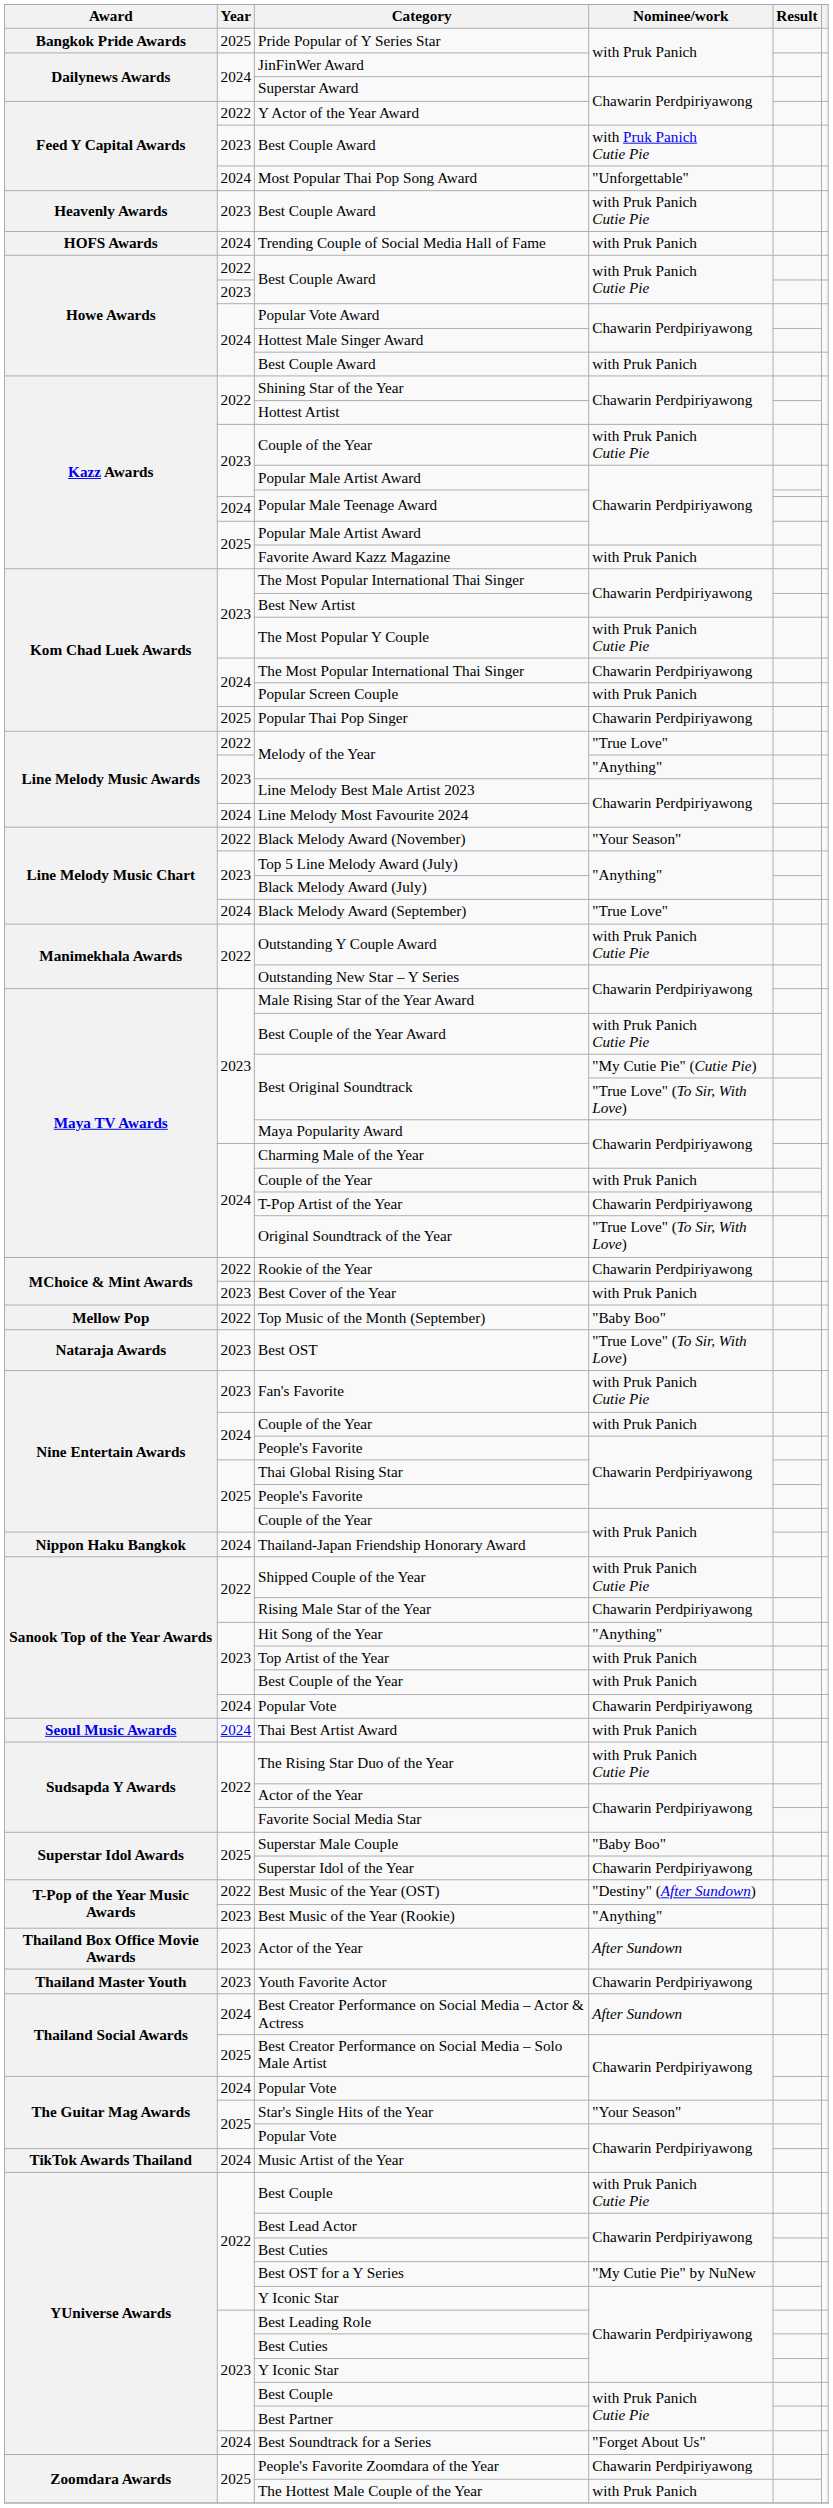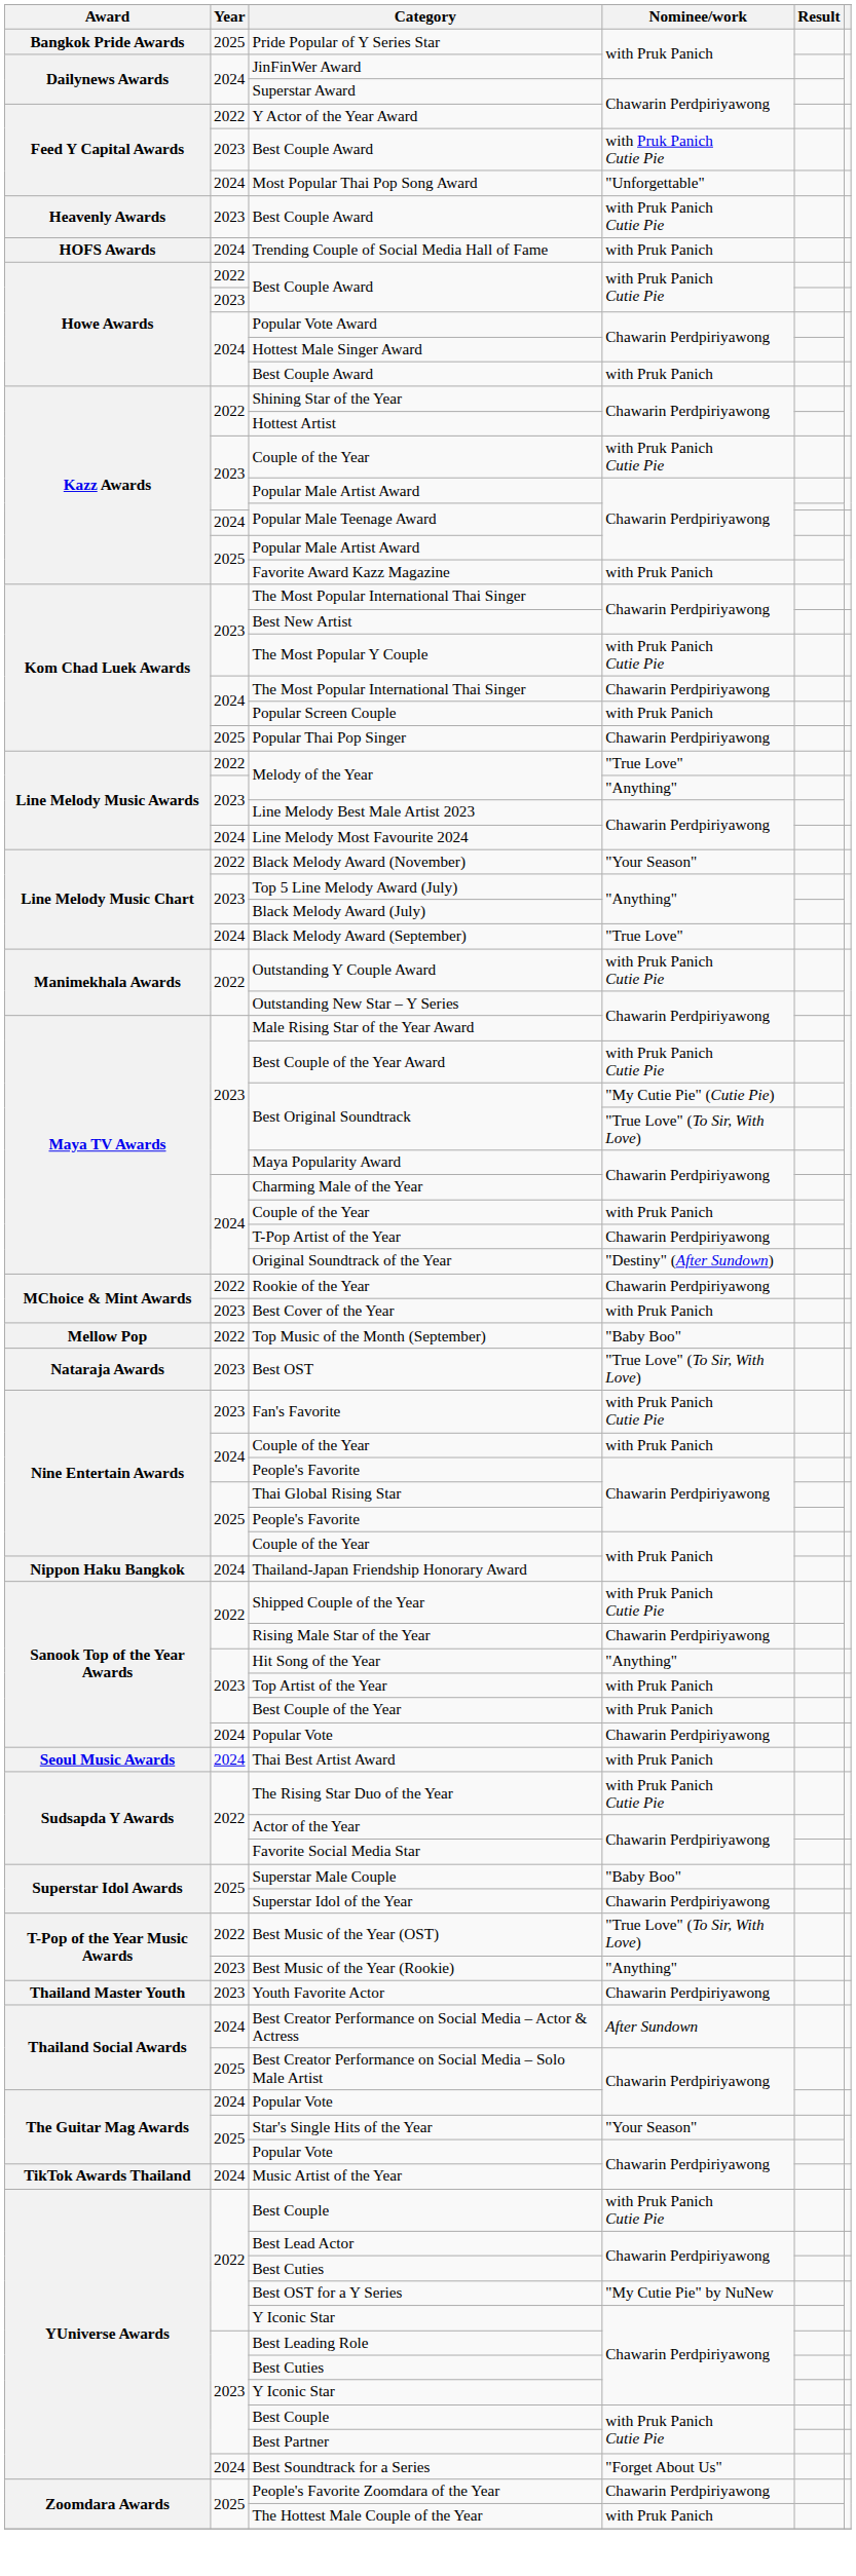 <table class="wikitable sortable plainrowheaders">
 <tr style="background:#ccc; text-align:center;">
 </tr>
 <tr>
 <th scope="col">Award</th>
 <th scope="col">Year</th>
 <th scope="col">Category</th>
 <th scope="col">Nominee/work</th>
 <th scope="col">Result</th>
 <th scope="col" class="unsortable"></th>
 </tr>
 <tr>
 <th scope=row>Bangkok Pride Awards</th>
 <td style="text-align: center;">2025</td>
 <td>Pride Popular of Y Series Star</td>
 <td rowspan=2>with Pruk Panich</td>
 <td></td>
 <td style="text-align: center;"></td>
 </tr>
 <tr>
 <th rowspan="2" scope="row">Dailynews Awards</th>
 <td rowspan="2" style="text-align:center;">2024</td>
 <td>JinFinWer Award</td>
 <td></td>
 <td rowspan="2" style="text-align:center;"></td>
 </tr>
 <tr>
 <td>Superstar Award</td>
 <td rowspan=2>Chawarin Perdpiriyawong</td>
 <td></td>
 </tr>
 <tr>
 <th scope="row" rowspan=3>Feed Y Capital Awards</th>
 <td style="text-align:center;">2022</td>
 <td>Y Actor of the Year Award</td>
 <td></td>
 <td style="text-align:center;"></td>
 </tr>
 <tr>
 <td style="text-align:center;">2023</td>
 <td>Best Couple Award</td>
 <td>with <a href='#'>Pruk Panich</a><br><em>Cutie Pie</em></td>
 <td></td>
 <td style="text-align:center;"></td>
 </tr>
 <tr>
 <td style="text-align:center;">2024</td>
 <td>Most Popular Thai Pop Song Award</td>
 <td>"Unforgettable"</td>
 <td></td>
 <td style="text-align:center;"></td>
 </tr>
 <tr>
 <th scope="row">Heavenly Awards</th>
 <td style="text-align:center;">2023</td>
 <td>Best Couple Award</td>
 <td>with Pruk Panich<br><em>Cutie Pie</em></td>
 <td></td>
 <td style="text-align:center;"></td>
 </tr>
 <tr>
 <th scope="row">HOFS Awards</th>
 <td style="text-align:center;">2024</td>
 <td>Trending Couple of Social Media Hall of Fame</td>
 <td>with Pruk Panich</td>
 <td></td>
 <td style="text-align:center;"></td>
 </tr>
 <tr>
 <th rowspan="5" scope="row">Howe Awards</th>
 <td style="text-align:center;">2022</td>
 <td rowspan=2>Best Couple Award</td>
 <td rowspan=2>with Pruk Panich<br><em>Cutie Pie</em></td>
 <td></td>
 <td style="text-align:center;"></td>
 </tr>
 <tr>
 <td style="text-align:center;">2023</td>
 <td></td>
 <td style="text-align:center;"></td>
 </tr>
 <tr>
 <td style="text-align:center;" rowspan=3>2024</td>
 <td>Popular Vote Award</td>
 <td rowspan=2>Chawarin Perdpiriyawong</td>
 <td></td>
 <td style="text-align:center;" rowspan=2></td>
 </tr>
 <tr>
 <td>Hottest Male Singer Award</td>
 <td></td>
 </tr>
 <tr>
 <td>Best Couple Award</td>
 <td>with Pruk Panich</td>
 <td></td>
 <td style="text-align:center;"></td>
 </tr>
 <tr>
 <th scope="row" rowspan="8"><a href='#'>Kazz</a> Awards</th>
 <td style="text-align:center;" rowspan="2">2022</td>
 <td>Shining Star of the Year</td>
 <td rowspan=2>Chawarin Perdpiriyawong</td>
 <td></td>
 <td style="text-align:center;" rowspan=2></td>
 </tr>
 <tr>
 <td>Hottest Artist</td>
 <td></td>
 </tr>
 <tr>
 <td style="text-align:center;" rowspan="3">2023</td>
 <td>Couple of the Year</td>
 <td>with Pruk Panich<br><em>Cutie Pie</em></td>
 <td></td>
 <td style="text-align:center;"></td>
 </tr>
 <tr>
 <td>Popular Male Artist Award</td>
 <td rowspan=4>Chawarin Perdpiriyawong</td>
 <td></td>
 <td style="text-align:center;" rowspan="2"></td>
 </tr>
 <tr>
 <td rowspan=2>Popular Male Teenage Award</td>
 <td></td>
 </tr>
 <tr>
 <td style="text-align:center;">2024</td>
 <td></td>
 <td style="text-align:center;"></td>
 </tr>
 <tr>
 <td style="text-align: center;" rowspan=2>2025</td>
 <td>Popular Male Artist Award</td>
 <td></td>
 <td style="text-align:center;" rowspan=2></td>
 </tr>
 <tr>
 <td>Favorite Award Kazz Magazine</td>
 <td>with Pruk Panich</td>
 <td></td>
 </tr>
 <tr>
 <th rowspan="6" scope="row">Kom Chad Luek Awards</th>
 <td rowspan="3" style="text-align:center;">2023</td>
 <td>The Most Popular International Thai Singer</td>
 <td rowspan=2>Chawarin Perdpiriyawong</td>
 <td></td>
 <td style="text-align:center;"></td>
 </tr>
 <tr>
 <td>Best New Artist</td>
 <td></td>
 <td style="text-align:center;"></td>
 </tr>
 <tr>
 <td>The Most Popular Y Couple</td>
 <td>with Pruk Panich<br><em>Cutie Pie</em></td>
 <td></td>
 <td style="text-align:center;"></td>
 </tr>
 <tr>
 <td style="text-align:center;" rowspan=2>2024</td>
 <td>The Most Popular International Thai Singer</td>
 <td>Chawarin Perdpiriyawong</td>
 <td></td>
 <td style="text-align:center;"></td>
 </tr>
 <tr>
 <td>Popular Screen Couple</td>
 <td>with Pruk Panich</td>
 <td></td>
 <td style="text-align:center;"></td>
 </tr>
 <tr>
 <td style="text-align:center;">2025</td>
 <td>Popular Thai Pop Singer</td>
 <td>Chawarin Perdpiriyawong</td>
 <td></td>
 <td style="text-align:center;"></td>
 </tr>
 <tr>
 <th rowspan="4" scope="row">Line Melody Music Awards</th>
 <td style="text-align:center;">2022</td>
 <td rowspan="2">Melody of the Year</td>
 <td>"True Love"</td>
 <td></td>
 <td style="text-align:center;"></td>
 </tr>
 <tr>
 <td style="text-align:center;" rowspan=2>2023</td>
 <td>"Anything"</td>
 <td></td>
 <td style="text-align:center;" rowspan=2></td>
 </tr>
 <tr>
 <td>Line Melody Best Male Artist 2023</td>
 <td rowspan=2>Chawarin Perdpiriyawong</td>
 <td></td>
 </tr>
 <tr>
 <td style="text-align: center;">2024</td>
 <td>Line Melody Most Favourite 2024</td>
 <td></td>
 <td style="text-align: center;"></td>
 </tr>
 <tr>
 <th scope="row" rowspan=4>Line Melody Music Chart</th>
 <td style="text-align:center;">2022</td>
 <td>Black Melody Award (November)</td>
 <td>"Your Season"</td>
 <td></td>
 <td style="text-align:center;"></td>
 </tr>
 <tr>
 <td style="text-align:center;" rowspan=2>2023</td>
 <td>Top 5 Line Melody Award (July)</td>
 <td rowspan=2>"Anything"</td>
 <td></td>
 <td style="text-align:center;" rowspan=2></td>
 </tr>
 <tr>
 <td>Black Melody Award (July)</td>
 <td></td>
 </tr>
 <tr>
 <td style="text-align:center;">2024</td>
 <td>Black Melody Award (September)</td>
 <td>"True Love"</td>
 <td></td>
 <td style="text-align:center;"></td>
 </tr>
 <tr>
 <th rowspan="2" scope="row">Manimekhala Awards</th>
 <td rowspan="2" style="text-align:center;">2022</td>
 <td>Outstanding Y Couple Award</td>
 <td>with Pruk Panich<br><em>Cutie Pie</em></td>
 <td></td>
 <td rowspan="2" style="text-align:center;"></td>
 </tr>
 <tr>
 <td>Outstanding New Star – Y Series</td>
 <td rowspan=2>Chawarin Perdpiriyawong</td>
 <td></td>
 </tr>
 <tr>
 <th rowspan="9" scope="row"><a href='#'>Maya TV Awards</a></th>
 <td rowspan="5" style="text-align:center;">2023</td>
 <td>Male Rising Star of the Year Award</td>
 <td></td>
 <td rowspan="5" style="text-align:center;"></td>
 </tr>
 <tr>
 <td>Best Couple of the Year Award</td>
 <td>with Pruk Panich<br><em>Cutie Pie</em></td>
 <td></td>
 </tr>
 <tr>
 <td rowspan=2>Best Original Soundtrack</td>
 <td>"My Cutie Pie" (<em>Cutie Pie</em>)</td>
 <td></td>
 </tr>
 <tr>
 <td>"True Love" (<em>To Sir, With Love</em>)</td>
 <td></td>
 </tr>
 <tr>
 <td>Maya Popularity Award</td>
 <td rowspan=2>Chawarin Perdpiriyawong</td>
 <td></td>
 </tr>
 <tr>
 <td rowspan="4" style="text-align:center;">2024</td>
 <td>Charming Male of the Year</td>
 <td></td>
 <td rowspan="3" style="text-align:center;"></td>
 </tr>
 <tr>
 <td>Couple of the Year</td>
 <td>with Pruk Panich</td>
 <td></td>
 </tr>
 <tr>
 <td>T-Pop Artist of the Year</td>
 <td>Chawarin Perdpiriyawong</td>
 <td></td>
 </tr>
 <tr>
 <td>Original Soundtrack of the Year</td>
-<td>"True Love" (<em>To Sir, With Love</em>)</td>
+<td>"Destiny" (<em><a href='#'>After Sundown</a></em>)</td>
 <td></td>
 <td style="text-align:center;"></td>
 </tr>
 <tr>
 <th rowspan="2" scope="row">MChoice & Mint Awards</th>
 <td style="text-align:center;">2022</td>
 <td>Rookie of the Year</td>
 <td>Chawarin Perdpiriyawong</td>
 <td></td>
 <td style="text-align:center;"></td>
 </tr>
 <tr>
 <td style="text-align:center;">2023</td>
 <td>Best Cover of the Year</td>
 <td>with Pruk Panich</td>
 <td></td>
 <td style="text-align:center;"></td>
 </tr>
 <tr>
 <th scope="row">Mellow Pop</th>
 <td style="text-align:center;">2022</td>
 <td>Top Music of the Month (September)</td>
 <td>"Baby Boo"</td>
 <td></td>
 <td style="text-align:center;"></td>
 </tr>
 <tr>
 <th scope="row">Nataraja Awards</th>
 <td style="text-align:center;">2023</td>
 <td>Best OST</td>
 <td>"True Love" (<em>To Sir, With Love</em>)</td>
 <td></td>
 <td style="text-align:center;"></td>
 </tr>
 <tr>
 <th scope="row" rowspan=6>Nine Entertain Awards</th>
 <td style="text-align:center;">2023</td>
 <td>Fan's Favorite</td>
 <td>with Pruk Panich<br><em>Cutie Pie</em></td>
 <td></td>
 <td style="text-align:center;"></td>
 </tr>
 <tr>
 <td style="text-align:center;" rowspan=2>2024</td>
 <td>Couple of the Year</td>
 <td>with Pruk Panich</td>
 <td></td>
 <td style="text-align:center;"></td>
 </tr>
 <tr>
 <td>People's Favorite</td>
 <td rowspan=3>Chawarin Perdpiriyawong</td>
 <td></td>
 <td style="text-align:center;"></td>
 </tr>
 <tr>
 <td style="text-align:center;" rowspan=3>2025</td>
 <td>Thai Global Rising Star</td>
 <td></td>
 <td style="text-align:center;" rowspan=2></td>
 </tr>
 <tr>
 <td>People's Favorite</td>
 <td></td>
 </tr>
 <tr>
 <td>Couple of the Year</td>
 <td rowspan=2>with Pruk Panich</td>
 <td></td>
 <td style="text-align:center;"></td>
 </tr>
 <tr>
 <th scope="row">Nippon Haku Bangkok</th>
 <td style="text-align:center;">2024</td>
 <td>Thailand-Japan Friendship Honorary Award</td>
 <td></td>
 <td style="text-align:center;"></td>
 </tr>
 <tr>
 <th rowspan="6" scope="row">Sanook Top of the Year Awards</th>
 <td rowspan="2" style="text-align:center;">2022</td>
 <td>Shipped Couple of the Year</td>
 <td>with Pruk Panich<br><em>Cutie Pie</em></td>
 <td></td>
 <td rowspan="2" style="text-align:center;"></td>
 </tr>
 <tr>
 <td>Rising Male Star of the Year</td>
 <td>Chawarin Perdpiriyawong</td>
 <td></td>
 </tr>
 <tr>
 <td style="text-align:center;" rowspan=3>2023</td>
 <td>Hit Song of the Year</td>
 <td>"Anything"</td>
 <td></td>
 <td style="text-align:center"></td>
 </tr>
 <tr>
 <td>Top Artist of the Year</td>
 <td>with Pruk Panich</td>
 <td></td>
 <td style="text-align:center"></td>
 </tr>
 <tr>
 <td>Best Couple of the Year</td>
 <td>with Pruk Panich</td>
 <td></td>
 <td style="text-align:center"></td>
 </tr>
 <tr>
 <td style="text-align:center;">2024</td>
 <td>Popular Vote</td>
 <td>Chawarin Perdpiriyawong</td>
 <td></td>
 <td style="text-align:center"></td>
 </tr>
 <tr>
 <th scope="row"><a href='#'>Seoul Music Awards</a></th>
 <td style="text-align:center;"><a href='#'>2024</a></td>
 <td>Thai Best Artist Award</td>
 <td>with Pruk Panich</td>
 <td></td>
 <td style="text-align:center"></td>
 </tr>
 <tr>
 <th scope="row" rowspan="3">Sudsapda Y Awards</th>
 <td style="text-align:center;" rowspan="3">2022</td>
 <td>The Rising Star Duo of the Year</td>
 <td>with Pruk Panich<br><em>Cutie Pie</em></td>
 <td></td>
 <td style="text-align:center;" rowspan=2></td>
 </tr>
 <tr>
 <td>Actor of the Year</td>
 <td rowspan=2>Chawarin Perdpiriyawong</td>
 <td></td>
 </tr>
 <tr>
 <td>Favorite Social Media Star</td>
 <td></td>
 <td style="text-align:center;"></td>
 </tr>
 <tr>
 <th scope="row" rowspan=2>Superstar Idol Awards</th>
 <td style="text-align:center;" rowspan=2>2025</td>
 <td>Superstar Male Couple</td>
 <td>"Baby Boo"</td>
 <td></td>
 <td style="text-align:center;"></td>
 </tr>
 <tr>
 <td>Superstar Idol of the Year</td>
 <td>Chawarin Perdpiriyawong</td>
 <td></td>
 <td style="text-align:center;"></td>
 </tr>
 <tr>
 <th scope="row" rowspan=2>T-Pop of the Year Music Awards</th>
 <td style="text-align:center;">2022</td>
 <td>Best Music of the Year (OST)</td>
-<td>"Destiny" (<em><a href='#'>After Sundown</a></em>)</td>
+<td>"True Love" (<em>To Sir, With Love</em>)</td>
 <td></td>
 <td style="text-align:center;"></td>
 </tr>
 <tr>
 <td style="text-align:center;">2023</td>
 <td>Best Music of the Year (Rookie)</td>
 <td>"Anything"</td>
-<td></td>
-<td style="text-align:center;"></td>
-</tr>
-<tr>
-<th scope="row">Thailand Box Office Movie Awards</th>
-<td style="text-align:center;">2023</td>
-<td>Actor of the Year</td>
-<td><em>After Sundown</em></td>
 <td></td>
 <td style="text-align:center;"></td>
 </tr>
 <tr>
 <th scope="row">Thailand Master Youth</th>
 <td style="text-align:center;">2023</td>
 <td>Youth Favorite Actor</td>
 <td>Chawarin Perdpiriyawong</td>
 <td></td>
 <td style="text-align:center;"></td>
 </tr>
 <tr>
 <th scope="row" rowspan=2>Thailand Social Awards</th>
 <td style="text-align:center;">2024</td>
 <td>Best Creator Performance on Social Media – Actor & Actress</td>
 <td><em>After Sundown</em></td>
 <td></td>
 <td style="text-align:center;"></td>
 </tr>
 <tr>
 <td style="text-align: center;">2025</td>
 <td>Best Creator Performance on Social Media – Solo Male Artist</td>
 <td rowspan=2>Chawarin Perdpiriyawong</td>
 <td></td>
 <td style="text-align: center;"></td>
 </tr>
 <tr>
 <th scope="row" rowspan=3>The Guitar Mag Awards</th>
 <td style="text-align:center;">2024</td>
 <td>Popular Vote</td>
 <td></td>
 <td style="text-align:center;"></td>
 </tr>
 <tr>
 <td style="text-align:center;" rowspan=2>2025</td>
 <td>Star's Single Hits of the Year</td>
 <td>"Your Season"</td>
 <td></td>
 <td style="text-align:center;" rowspan=2></td>
 </tr>
 <tr>
 <td>Popular Vote</td>
 <td rowspan=2>Chawarin Perdpiriyawong</td>
 <td></td>
 </tr>
 <tr>
 <th scope="row">TikTok Awards Thailand</th>
 <td style="text-align:center;">2024</td>
 <td>Music Artist of the Year</td>
 <td></td>
 <td style="text-align:center;"></td>
 </tr>
 <tr>
 <th rowspan="11" scope="row">YUniverse Awards</th>
 <td rowspan="5" style="text-align:center;">2022</td>
 <td>Best Couple</td>
 <td>with Pruk Panich<br><em>Cutie Pie</em></td>
 <td></td>
 <td style="text-align:center;"></td>
 </tr>
 <tr>
 <td>Best Lead Actor</td>
 <td rowspan=2>Chawarin Perdpiriyawong</td>
 <td></td>
 <td style="text-align:center;"></td>
 </tr>
 <tr>
 <td>Best Cuties</td>
 <td></td>
 <td style="text-align:center;"></td>
 </tr>
 <tr>
 <td>Best OST for a Y Series</td>
 <td>"My Cutie Pie" by NuNew</td>
 <td></td>
 <td style="text-align:center;" rowspan=2></td>
 </tr>
 <tr>
 <td>Y Iconic Star</td>
 <td rowspan=4>Chawarin Perdpiriyawong</td>
 <td></td>
 </tr>
 <tr>
 <td rowspan="5" style="text-align:center;">2023</td>
 <td>Best Leading Role</td>
 <td></td>
 <td style="text-align:center;"></td>
 </tr>
 <tr>
 <td>Best Cuties</td>
 <td></td>
 <td style="text-align:center;"></td>
 </tr>
 <tr>
 <td>Y Iconic Star</td>
 <td></td>
 <td style="text-align:center;"></td>
 </tr>
 <tr>
 <td>Best Couple</td>
 <td rowspan=2>with Pruk Panich<br><em>Cutie Pie</em></td>
 <td></td>
 <td style="text-align:center;"></td>
 </tr>
 <tr>
 <td>Best Partner</td>
 <td></td>
 <td style="text-align:center;"></td>
 </tr>
 <tr>
 <td style="text-align:center;">2024</td>
 <td>Best Soundtrack for a Series</td>
 <td>"Forget About Us"</td>
 <td></td>
 <td style="text-align:center;"></td>
 </tr>
 <tr>
 <th scope="row" rowspan=2>Zoomdara Awards</th>
 <td rowspan="2" style="text-align:center;">2025</td>
 <td>People's Favorite Zoomdara of the Year</td>
 <td>Chawarin Perdpiriyawong</td>
 <td></td>
 <td style="text-align:center;" rowspan=2></td>
 </tr>
 <tr>
 <td>The Hottest Male Couple of the Year</td>
 <td>with Pruk Panich</td>
 <td></td>
 </tr>
 <tr>
 </tr>
 </table>
